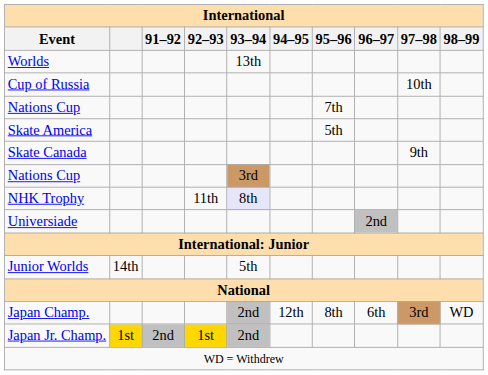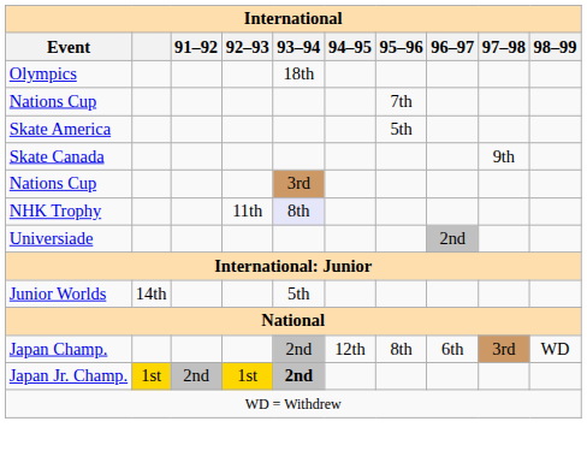 <table class="wikitable" style="text-align:center">
 <tr>
 <th style="background-color: #ffdead; " colspan=10 align=center>International</th>
 </tr>
 <tr>
 <th>Event</th>
 <th></th>
 <th>91–92</th>
 <th>92–93</th>
 <th>93–94</th>
 <th>94–95</th>
 <th>95–96</th>
 <th>96–97</th>
 <th>97–98</th>
 <th>98–99</th>
 </tr>
 <tr>
-<td align=left><a href='#'>Worlds</a></td>
+<td align=left><a href='#'>Olympics</a></td>
 <td></td>
 <td></td>
 <td></td>
-<td>13th</td>
+<td>18th</td>
 <td></td>
 <td></td>
 <td></td>
 <td></td>
-<td></td>
-</tr>
-<tr>
-<td align=left> <a href='#'>Cup of Russia</a></td>
-<td></td>
-<td></td>
-<td></td>
-<td></td>
-<td></td>
-<td></td>
-<td></td>
-<td>10th</td>
 <td></td>
 </tr>
 <tr>
 <td align=left> <a href='#'>Nations Cup</a></td>
 <td></td>
 <td></td>
 <td></td>
 <td></td>
 <td></td>
 <td align=center>7th</td>
 <td></td>
 <td></td>
 <td></td>
 </tr>
 <tr>
 <td align=left> <a href='#'>Skate America</a></td>
 <td></td>
 <td></td>
 <td></td>
 <td></td>
 <td></td>
 <td>5th</td>
 <td></td>
 <td></td>
 <td></td>
 </tr>
 <tr>
 <td align=left> <a href='#'>Skate Canada</a></td>
 <td></td>
 <td></td>
 <td></td>
 <td></td>
 <td></td>
 <td></td>
 <td></td>
 <td>9th</td>
 <td></td>
 </tr>
 <tr>
 <td align=left><a href='#'>Nations Cup</a></td>
 <td></td>
 <td></td>
 <td></td>
 <td bgcolor=cc9966>3rd</td>
 <td></td>
 <td></td>
 <td></td>
 <td></td>
 <td></td>
 </tr>
 <tr>
 <td align=left><a href='#'>NHK Trophy</a></td>
 <td></td>
 <td></td>
 <td>11th</td>
 <td style="background: lavender;">8th</td>
 <td></td>
 <td></td>
 <td></td>
 <td></td>
 <td></td>
 </tr>
 <tr>
 <td align=left><a href='#'>Universiade</a></td>
 <td></td>
 <td></td>
 <td></td>
 <td></td>
 <td></td>
 <td></td>
 <td bgcolor=silver>2nd</td>
 <td></td>
 <td></td>
 </tr>
 <tr>
 <th style="background-color: #ffdead; " colspan=10 align=center>International: Junior</th>
 </tr>
 <tr>
 <td align=left><a href='#'>Junior Worlds</a></td>
 <td>14th</td>
 <td></td>
 <td></td>
 <td>5th</td>
 <td></td>
 <td></td>
 <td></td>
 <td></td>
 <td></td>
 </tr>
 <tr>
 <th style="background-color: #ffdead; " colspan=10 align=center>National</th>
 </tr>
 <tr>
 <td align=left><a href='#'>Japan Champ.</a></td>
 <td></td>
 <td></td>
 <td></td>
 <td bgcolor=silver>2nd</td>
 <td>12th</td>
 <td>8th</td>
 <td>6th</td>
 <td bgcolor=cc9966>3rd</td>
 <td>WD</td>
 </tr>
 <tr>
 <td align=left><a href='#'>Japan Jr. Champ.</a></td>
 <td bgcolor=gold>1st</td>
 <td bgcolor=silver>2nd</td>
 <td bgcolor=gold>1st</td>
-<td bgcolor=silver>2nd</td>
+<td bgcolor=silver><strong>2nd</strong></td>
 <td></td>
 <td></td>
 <td></td>
 <td></td>
 <td></td>
 </tr>
 <tr>
 <td colspan=10 align=center><small> WD = Withdrew </small></td>
 </tr>
 </table>
